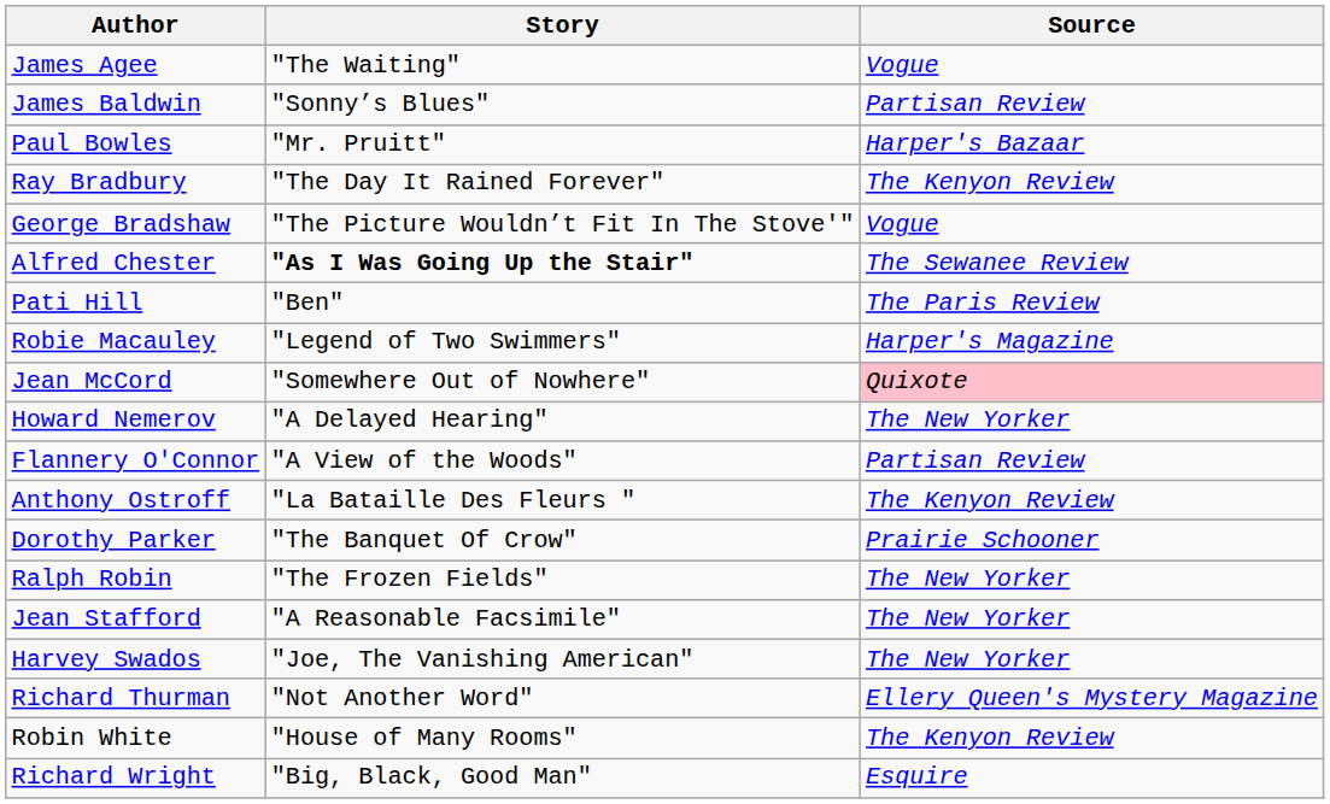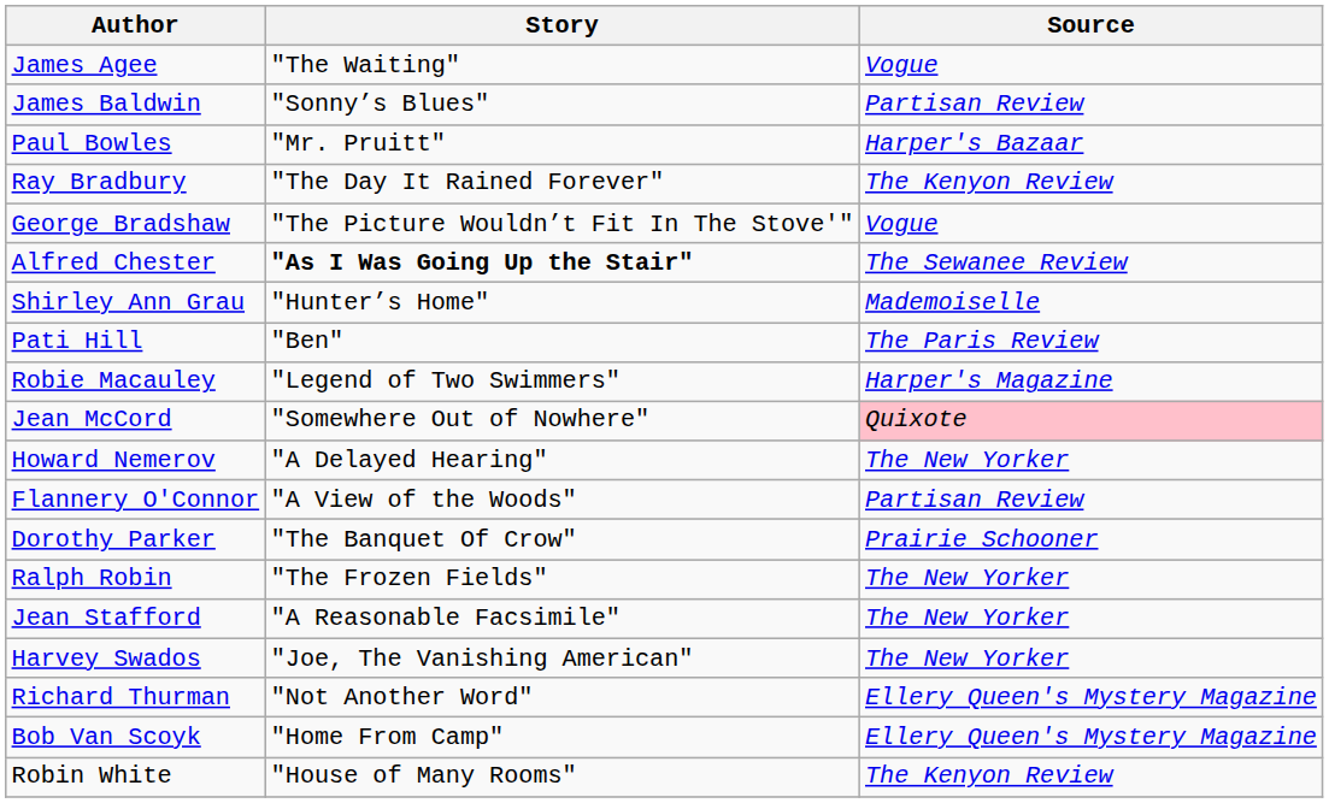 <table class="wikitable">
 <tr>
 <th>Author</th>
 <th>Story</th>
 <th>Source</th>
 </tr>
 <tr>
 <td><a href='#'>James Agee</a></td>
 <td>"The Waiting"</td>
 <td><a href='#'><em>Vogue</em></a></td>
 </tr>
 <tr>
 <td><a href='#'>James Baldwin</a></td>
 <td>"Sonny’s Blues"</td>
 <td><em><a href='#'>Partisan Review</a></em></td>
 </tr>
 <tr>
 <td><a href='#'>Paul Bowles</a></td>
 <td>"Mr. Pruitt"</td>
 <td><em><a href='#'>Harper's Bazaar</a></em></td>
 </tr>
 <tr>
 <td><a href='#'>Ray Bradbury</a></td>
 <td>"The Day It Rained Forever"</td>
 <td><em><a href='#'>The Kenyon Review</a></em></td>
 </tr>
 <tr>
 <td><a href='#'>George Bradshaw</a></td>
 <td>"The Picture Wouldn’t Fit In The Stove'"</td>
 <td><a href='#'><em>Vogue</em></a></td>
 </tr>
 <tr>
 <td><a href='#'>Alfred Chester</a></td>
 <td><strong>"As I Was Going Up the Stair"</strong></td>
 <td><em><a href='#'>The Sewanee Review</a></em></td>
 </tr>
 <tr>
+<td><a href='#'>Shirley Ann Grau</a></td>
+<td>"Hunter’s Home"</td>
+<td><a href='#'><em>Mademoiselle</em></a></td>
+</tr>
+<tr>
 <td><a href='#'>Pati Hill</a></td>
 <td>"Ben"</td>
 <td><em><a href='#'>The Paris Review</a></em></td>
 </tr>
 <tr>
 <td><a href='#'>Robie Macauley</a></td>
 <td>"Legend of Two Swimmers"</td>
 <td><em><a href='#'>Harper's Magazine</a></em></td>
 </tr>
 <tr>
 <td><a href='#'>Jean McCord</a></td>
 <td>"Somewhere Out of Nowhere"</td>
 <td style="background: pink;"><em>Quixote</em></td>
 </tr>
 <tr>
 <td><a href='#'>Howard Nemerov</a></td>
 <td>"A Delayed Hearing"</td>
 <td><em><a href='#'>The New Yorker</a></em></td>
 </tr>
 <tr>
 <td><a href='#'>Flannery O'Connor</a></td>
 <td>"A View of the Woods"</td>
 <td><em><a href='#'>Partisan Review</a></em></td>
-</tr>
-<tr>
-<td><a href='#'>Anthony Ostroff</a></td>
-<td>"La Bataille Des Fleurs "</td>
-<td><em><a href='#'>The Kenyon Review</a></em></td>
 </tr>
 <tr>
 <td><a href='#'>Dorothy Parker</a></td>
 <td>"The Banquet Of Crow"</td>
 <td><em><a href='#'>Prairie Schooner</a></em></td>
 </tr>
 <tr>
 <td><a href='#'>Ralph Robin</a></td>
 <td>"The Frozen Fields"</td>
 <td><em><a href='#'>The New Yorker</a></em></td>
 </tr>
 <tr>
 <td><a href='#'>Jean Stafford</a></td>
 <td>"A Reasonable Facsimile"</td>
 <td><em><a href='#'>The New Yorker</a></em></td>
 </tr>
 <tr>
 <td><a href='#'>Harvey Swados</a></td>
 <td>"Joe, The Vanishing American"</td>
 <td><em><a href='#'>The New Yorker</a></em></td>
 </tr>
 <tr>
 <td><a href='#'>Richard Thurman</a></td>
 <td>"Not Another Word"</td>
 <td><em><a href='#'>Ellery Queen's Mystery Magazine</a></em></td>
 </tr>
 <tr>
+<td><a href='#'>Bob Van Scoyk</a></td>
+<td>"Home From Camp"</td>
+<td><em><a href='#'>Ellery Queen's Mystery Magazine</a></em></td>
+</tr>
+<tr>
 <td>Robin White</td>
 <td>"House of Many Rooms"</td>
 <td><em><a href='#'>The Kenyon Review</a></em></td>
 </tr>
-<tr>
-<td><a href='#'>Richard Wright</a></td>
-<td>"Big, Black, Good Man"</td>
-<td><a href='#'><em>Esquire</em></a></td>
-</tr>
 </table>
